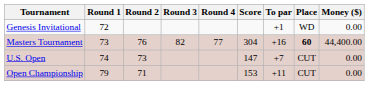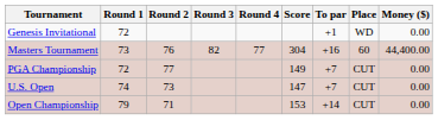 <table class=wikitable style="font-size:95%;text-align:center">
 <tr>
 <th>Tournament</th>
 <th>Round 1</th>
 <th>Round 2</th>
 <th>Round 3</th>
 <th>Round 4</th>
 <th>Score</th>
 <th>To par</th>
 <th>Place</th>
 <th>Money ($)</th>
 </tr>
 <tr>
 <td align=left><a href='#'>Genesis Invitational</a></td>
 <td>72</td>
 <td></td>
 <td></td>
 <td></td>
 <td></td>
 <td>+1</td>
 <td>WD</td>
 <td align=right>0.00</td>
 </tr>
 <tr style="background:#e5d1cb;">
 <td align=left><a href='#'>Masters Tournament</a></td>
 <td>73</td>
 <td>76</td>
 <td>82</td>
 <td>77</td>
 <td>304</td>
 <td>+16</td>
-<td><strong>60</strong></td>
+<td>60</td>
 <td align=right>44,400.00</td>
+</tr>
+<tr style="background:#e5d1cb;">
+<td align=left><a href='#'>PGA Championship</a></td>
+<td>72</td>
+<td>77</td>
+<td></td>
+<td></td>
+<td>149</td>
+<td>+7</td>
+<td>CUT</td>
+<td align=right>0.00</td>
 </tr>
 <tr style="background:#e5d1cb;">
 <td align=left><a href='#'>U.S. Open</a></td>
 <td>74</td>
 <td>73</td>
 <td></td>
 <td></td>
 <td>147</td>
 <td>+7</td>
 <td>CUT</td>
 <td align=right>0.00</td>
 </tr>
 <tr style="background:#e5d1cb;">
 <td align=left><a href='#'>Open Championship</a></td>
 <td>79</td>
 <td>71</td>
 <td></td>
 <td></td>
 <td>153</td>
-<td>+11</td>
+<td>+14</td>
 <td>CUT</td>
 <td align=right>0.00</td>
 </tr>
 </table>
